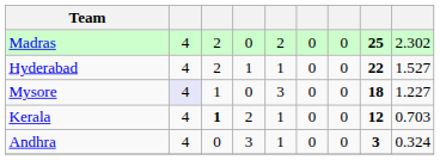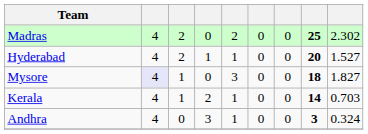 <table class="wikitable" style="text-align:center">
 <tr>
 <th style="width:160px">Team</th>
 <th style="width:25px"></th>
 <th style="width:25px"></th>
 <th style="width:25px"></th>
 <th style="width:25px"></th>
 <th style="width:25px"></th>
 <th style="width:25px"></th>
 <th style="width:25px"></th>
 <th style="width:25px;"></th>
 </tr>
 <tr style="background:#cfc;">
 <td style="text-align:left"><a href='#'>Madras</a></td>
 <td>4</td>
 <td>2</td>
 <td>0</td>
 <td>2</td>
 <td>0</td>
 <td>0</td>
 <td><strong>25</strong></td>
 <td>2.302</td>
 </tr>
 <tr>
 <td style="text-align:left"><a href='#'>Hyderabad</a></td>
 <td>4</td>
 <td>2</td>
 <td>1</td>
 <td>1</td>
 <td>0</td>
 <td>0</td>
-<td><strong>22</strong></td>
+<td><strong>20</strong></td>
 <td>1.527</td>
 </tr>
 <tr>
 <td style="text-align:left"><a href='#'>Mysore</a></td>
 <td style="background: lavender;">4</td>
 <td>1</td>
 <td>0</td>
 <td>3</td>
 <td>0</td>
 <td>0</td>
 <td><strong>18</strong></td>
-<td>1.227</td>
+<td>1.827</td>
 </tr>
 <tr>
 <td style="text-align:left"><a href='#'>Kerala</a></td>
 <td>4</td>
-<td><strong>1</strong></td>
+<td>1</td>
 <td>2</td>
 <td>1</td>
 <td>0</td>
 <td>0</td>
-<td><strong>12</strong></td>
+<td><strong>14</strong></td>
 <td>0.703</td>
 </tr>
 <tr>
 <td style="text-align:left"><a href='#'>Andhra</a></td>
 <td>4</td>
 <td>0</td>
 <td>3</td>
 <td>1</td>
 <td>0</td>
 <td>0</td>
 <td><strong>3</strong></td>
 <td>0.324</td>
 </tr>
 <tr>
 </tr>
 </table>
